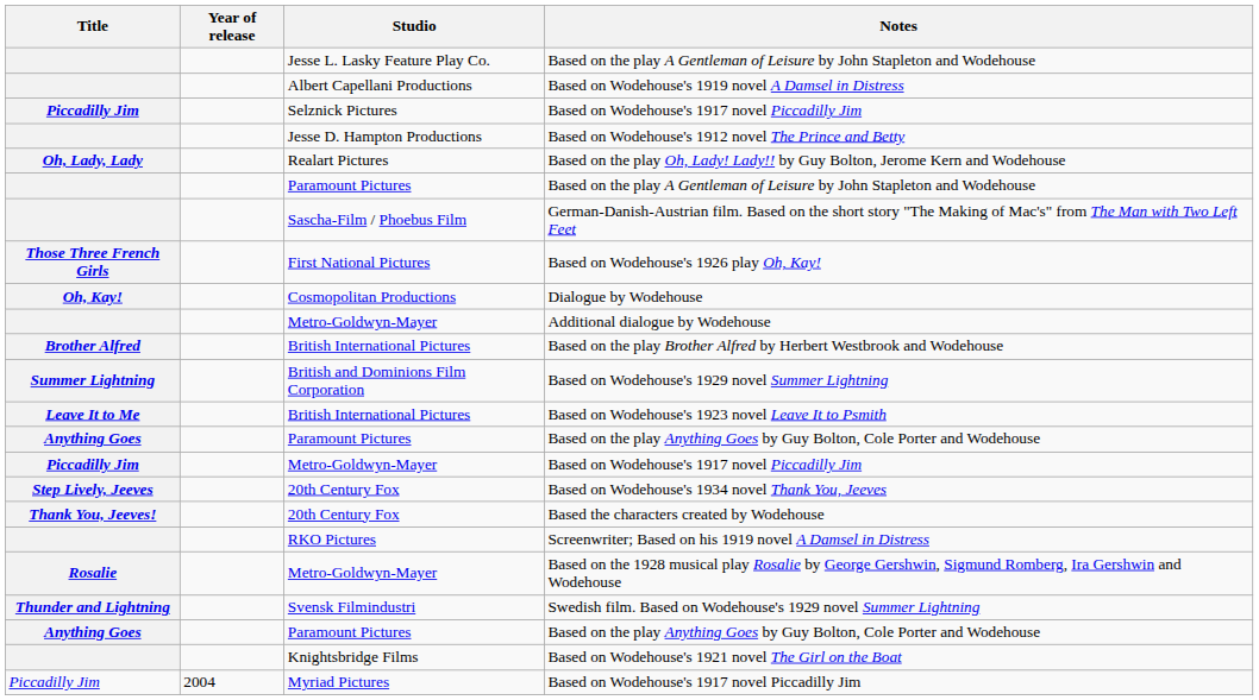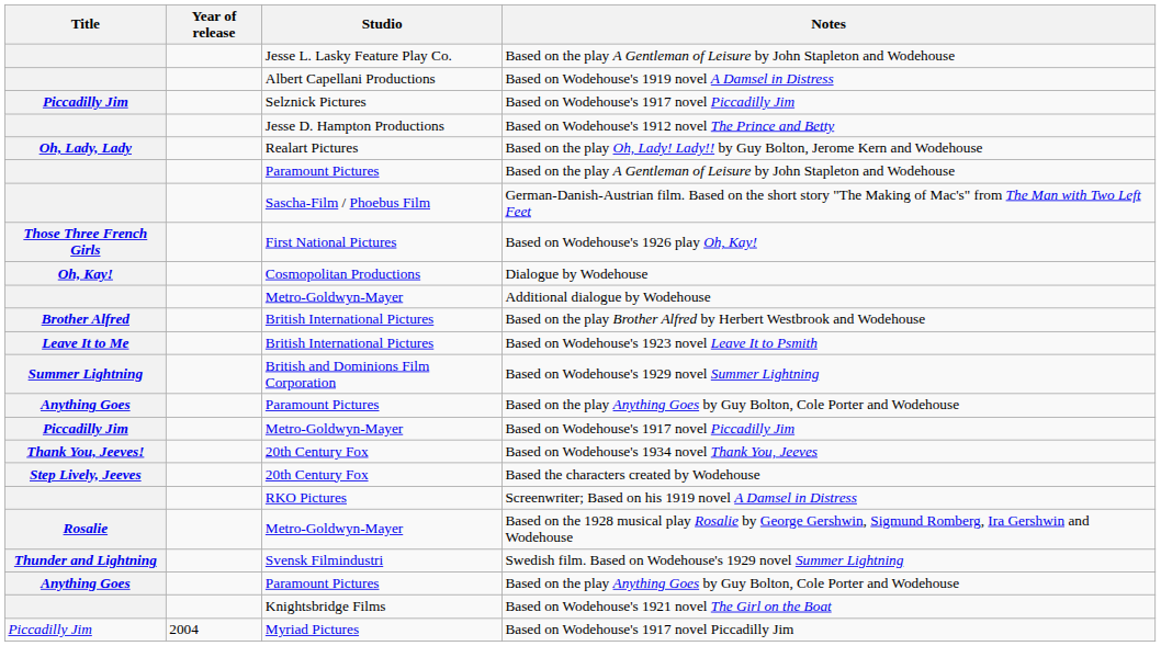 <table class="wikitable plainrowheaders sortable" style="margin-right: 0;">
 <tr>
 <th scope="col">Title</th>
 <th scope="col">Year of release</th>
 <th scope="col">Studio</th>
 <th scope="col" class="unsortable">Notes</th>
 </tr>
 <tr>
 <th scope="row"></th>
 <td></td>
 <td>Jesse L. Lasky Feature Play Co.</td>
 <td>Based on the play <em>A Gentleman of Leisure</em> by John Stapleton and Wodehouse</td>
 </tr>
 <tr>
 <th scope="row"></th>
 <td> </td>
 <td>Albert Capellani Productions</td>
 <td>Based on Wodehouse's 1919 novel <em><a href='#'>A Damsel in Distress</a></em></td>
 </tr>
 <tr>
 <th scope="row"><em><a href='#'>Piccadilly Jim</a></em></th>
 <td> </td>
 <td>Selznick Pictures</td>
 <td>Based on Wodehouse's 1917 novel <em><a href='#'>Piccadilly Jim</a></em></td>
 </tr>
 <tr>
 <th scope="row"></th>
 <td> </td>
 <td>Jesse D. Hampton Productions</td>
 <td>Based on Wodehouse's 1912 novel <em><a href='#'>The Prince and Betty</a></em></td>
 </tr>
 <tr>
 <th scope="row"><em><a href='#'>Oh, Lady, Lady</a></em></th>
 <td></td>
 <td>Realart Pictures</td>
 <td>Based on the play <em><a href='#'>Oh, Lady! Lady!!</a></em> by Guy Bolton, Jerome Kern and Wodehouse</td>
 </tr>
 <tr>
 <th scope="row"></th>
 <td></td>
 <td><a href='#'>Paramount Pictures</a></td>
 <td>Based on the play <em>A Gentleman of Leisure</em> by John Stapleton and Wodehouse</td>
 </tr>
 <tr>
 <th scope="row"></th>
 <td></td>
 <td><a href='#'>Sascha-Film</a> / <a href='#'>Phoebus Film</a></td>
 <td>German-Danish-Austrian film. Based on the short story "The Making of Mac's" from <em><a href='#'>The Man with Two Left Feet</a></em></td>
 </tr>
 <tr>
 <th scope="row"><em><a href='#'>Those Three French Girls</a></em></th>
 <td></td>
 <td><a href='#'>First National Pictures</a></td>
 <td>Based on Wodehouse's 1926 play <em><a href='#'>Oh, Kay!</a></em></td>
 </tr>
 <tr>
 <th scope="row"><em><a href='#'>Oh, Kay!</a></em></th>
 <td></td>
 <td><a href='#'>Cosmopolitan Productions</a></td>
 <td>Dialogue by Wodehouse</td>
 </tr>
 <tr>
 <th scope="row"></th>
 <td></td>
 <td><a href='#'>Metro-Goldwyn-Mayer</a></td>
 <td>Additional dialogue by Wodehouse</td>
 </tr>
 <tr>
 <th scope="row"><em><a href='#'>Brother Alfred</a></em></th>
 <td></td>
 <td><a href='#'>British International Pictures</a></td>
 <td>Based on the play <em>Brother Alfred</em> by Herbert Westbrook and Wodehouse</td>
 </tr>
 <tr>
+<th scope="row"><em><a href='#'>Leave It to Me</a></em></th>
+<td> </td>
+<td><a href='#'>British International Pictures</a></td>
+<td>Based on Wodehouse's 1923 novel <em><a href='#'>Leave It to Psmith</a></em></td>
+</tr>
+<tr>
 <th scope="row"><em><a href='#'>Summer Lightning</a></em></th>
 <td> </td>
 <td><a href='#'>British and Dominions Film Corporation</a></td>
 <td>Based on Wodehouse's 1929 novel <em><a href='#'>Summer Lightning</a></em></td>
-</tr>
-<tr>
-<th scope="row"><em><a href='#'>Leave It to Me</a></em></th>
-<td> </td>
-<td><a href='#'>British International Pictures</a></td>
-<td>Based on Wodehouse's 1923 novel <em><a href='#'>Leave It to Psmith</a></em></td>
 </tr>
 <tr>
 <th scope="row"><em><a href='#'>Anything Goes</a></em></th>
 <td> </td>
 <td><a href='#'>Paramount Pictures</a></td>
 <td>Based on the play <em><a href='#'>Anything Goes</a></em> by Guy Bolton, Cole Porter and Wodehouse</td>
 </tr>
 <tr>
 <th scope="row"><em><a href='#'>Piccadilly Jim</a></em></th>
 <td> </td>
 <td><a href='#'>Metro-Goldwyn-Mayer</a></td>
 <td>Based on Wodehouse's 1917 novel <em><a href='#'>Piccadilly Jim</a></em></td>
 </tr>
 <tr>
-<th scope="row"><em><a href='#'>Step Lively, Jeeves</a></em></th>
+<th scope="row"><em><a href='#'>Thank You, Jeeves!</a></em></th>
 <td> </td>
 <td><a href='#'>20th Century Fox</a></td>
 <td>Based on Wodehouse's 1934 novel <em><a href='#'>Thank You, Jeeves</a></em></td>
 </tr>
 <tr>
-<th scope="row"><em><a href='#'>Thank You, Jeeves!</a></em></th>
+<th scope="row"><em><a href='#'>Step Lively, Jeeves</a></em></th>
 <td></td>
 <td><a href='#'>20th Century Fox</a></td>
 <td>Based the characters created by Wodehouse</td>
 </tr>
 <tr>
 <th scope="row"></th>
 <td></td>
 <td><a href='#'>RKO Pictures</a></td>
 <td>Screenwriter; Based on his 1919 novel <em><a href='#'>A Damsel in Distress</a></em></td>
 </tr>
 <tr>
 <th scope="row"><em><a href='#'>Rosalie</a></em></th>
 <td></td>
 <td><a href='#'>Metro-Goldwyn-Mayer</a></td>
 <td>Based on the 1928 musical play <em><a href='#'>Rosalie</a></em> by <a href='#'>George Gershwin</a>, <a href='#'>Sigmund Romberg</a>, <a href='#'>Ira Gershwin</a> and Wodehouse</td>
 </tr>
 <tr>
 <th scope="row"><em><a href='#'>Thunder and Lightning</a></em></th>
 <td></td>
 <td><a href='#'>Svensk Filmindustri</a></td>
 <td>Swedish film. Based on Wodehouse's 1929 novel <em><a href='#'>Summer Lightning</a></em></td>
 </tr>
 <tr>
 <th scope="row"><em><a href='#'>Anything Goes</a></em></th>
 <td></td>
 <td><a href='#'>Paramount Pictures</a></td>
 <td>Based on the play <em><a href='#'>Anything Goes</a></em> by Guy Bolton, Cole Porter and Wodehouse</td>
 </tr>
 <tr>
 <th scope="row"></th>
 <td></td>
 <td>Knightsbridge Films</td>
 <td>Based on Wodehouse's 1921 novel <em><a href='#'>The Girl on the Boat</a></em></td>
 </tr>
 <tr>
 <td><em><a href='#'>Piccadilly Jim</a></em></td>
 <td>2004</td>
 <td><a href='#'>Myriad Pictures</a></td>
 <td>Based on Wodehouse's 1917 novel Piccadilly Jim</td>
 </tr>
 </table>
